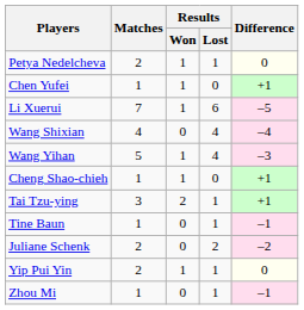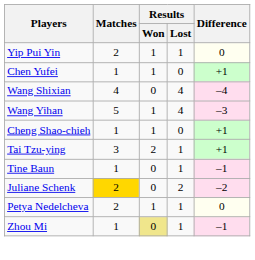 <table class=wikitable style="text-align:center; font-size:small">
 <tr>
 <th rowspan="2">Players</th>
 <th rowspan="2">Matches</th>
 <th colspan="2">Results</th>
 <th rowspan="2">Difference</th>
 </tr>
 <tr>
 <th>Won</th>
 <th>Lost</th>
 </tr>
 <tr>
-<td align="left"> <a href='#'>Petya Nedelcheva</a></td>
+<td align="left"> <a href='#'>Yip Pui Yin</a></td>
 <td>2</td>
 <td>1</td>
 <td>1</td>
 <td bgcolor="#fffff0">0</td>
 </tr>
 <tr>
 <td align="left"> <a href='#'>Chen Yufei</a></td>
 <td>1</td>
 <td>1</td>
 <td>0</td>
 <td bgcolor="#ccffcc">+1</td>
-</tr>
-<tr>
-<td align="left"> <a href='#'>Li Xuerui</a></td>
-<td>7</td>
-<td>1</td>
-<td>6</td>
-<td bgcolor="#ffddee">–5</td>
 </tr>
 <tr>
 <td align="left"> <a href='#'>Wang Shixian</a></td>
 <td>4</td>
 <td>0</td>
 <td>4</td>
 <td bgcolor="#ffddee">–4</td>
 </tr>
 <tr>
 <td align="left"> <a href='#'>Wang Yihan</a></td>
 <td>5</td>
 <td>1</td>
 <td>4</td>
 <td bgcolor="#ffddee">–3</td>
 </tr>
 <tr>
 <td align="left"> <a href='#'>Cheng Shao-chieh</a></td>
 <td>1</td>
 <td>1</td>
 <td>0</td>
 <td bgcolor="#ccffcc">+1</td>
 </tr>
 <tr>
 <td align="left"> <a href='#'>Tai Tzu-ying</a></td>
 <td>3</td>
 <td>2</td>
 <td>1</td>
 <td bgcolor="#ccffcc">+1</td>
 </tr>
 <tr>
 <td align="left"> <a href='#'>Tine Baun</a></td>
 <td>1</td>
 <td>0</td>
 <td>1</td>
 <td bgcolor="#ffddee">–1</td>
 </tr>
 <tr>
 <td align="left"> <a href='#'>Juliane Schenk</a></td>
-<td>2</td>
+<td style="background: gold;">2</td>
 <td>0</td>
 <td>2</td>
 <td bgcolor="#ffddee">–2</td>
 </tr>
 <tr>
-<td align="left"> <a href='#'>Yip Pui Yin</a></td>
+<td align="left"> <a href='#'>Petya Nedelcheva</a></td>
 <td>2</td>
 <td>1</td>
 <td>1</td>
 <td bgcolor="#fffff0">0</td>
 </tr>
 <tr>
 <td align="left"> <a href='#'>Zhou Mi</a></td>
 <td>1</td>
-<td>0</td>
+<td style="background: khaki;">0</td>
 <td>1</td>
 <td bgcolor="#ffddee">–1</td>
 </tr>
 </table>
